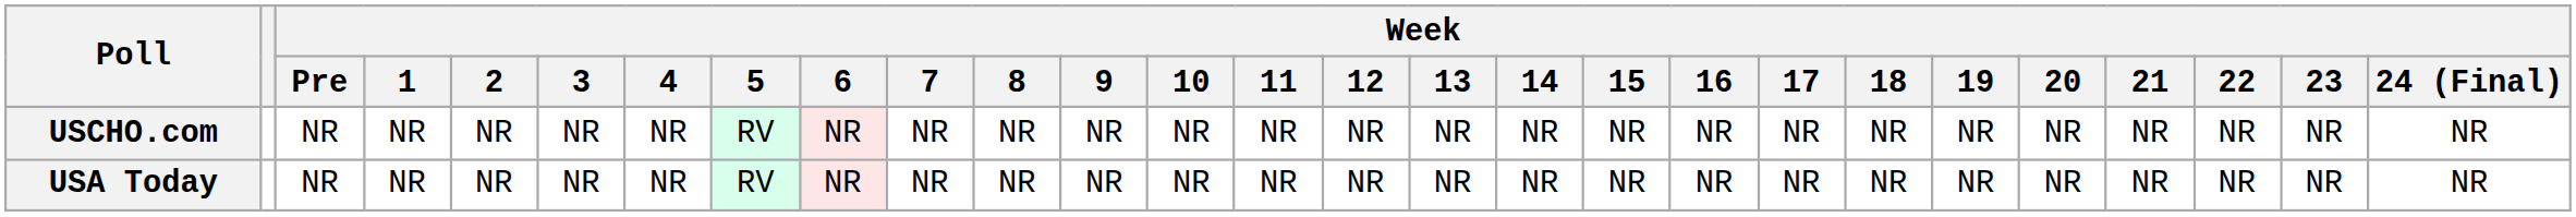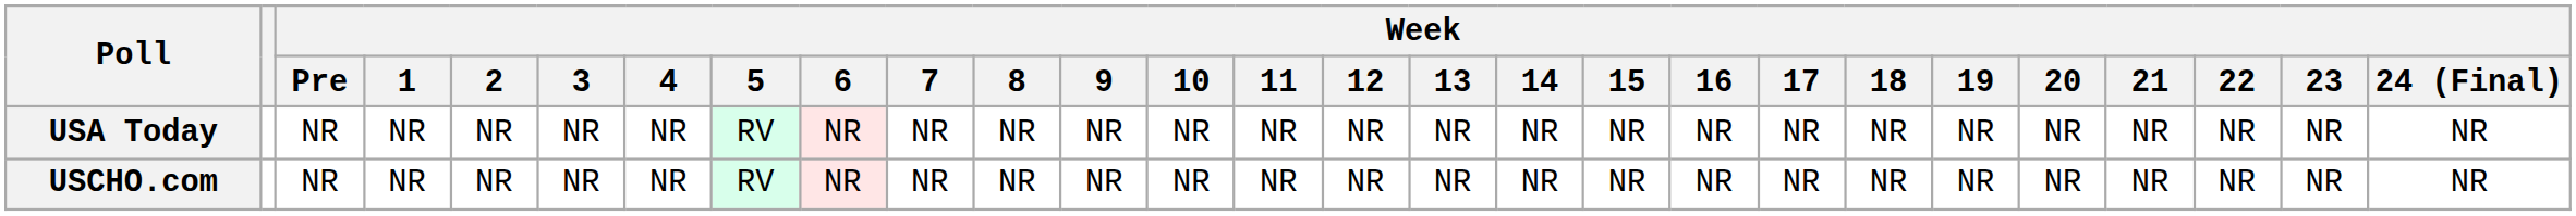 <table class="wikitable" style="white-space:nowrap;">
 <tr>
 <th scope="col" width="100" rowspan="2">Poll</th>
 <th rowspan="2"></th>
 <th colspan="25">Week</th>
 </tr>
 <tr>
 <th scope="col" width="30">Pre</th>
 <th scope="col" width="30">1</th>
 <th scope="col" width="30">2</th>
 <th scope="col" width="30">3</th>
 <th scope="col" width="30">4</th>
 <th scope="col" width="30">5</th>
 <th scope="col" width="30">6</th>
 <th scope="col" width="30">7</th>
 <th scope="col" width="30">8</th>
 <th scope="col" width="30">9</th>
 <th scope="col" width="30">10</th>
 <th scope="col" width="30">11</th>
 <th scope="col" width="30">12</th>
 <th scope="col" width="30">13</th>
 <th scope="col" width="30">14</th>
 <th scope="col" width="30">15</th>
 <th scope="col" width="30">16</th>
 <th scope="col" width="30">17</th>
 <th scope="col" width="30">18</th>
 <th scope="col" width="30">19</th>
 <th scope="col" width="30">20</th>
 <th scope="col" width="30">21</th>
 <th scope="col" width="30">22</th>
 <th scope="col" width="30">23</th>
 <th scope="col" width="30">24 (Final)</th>
 </tr>
 <tr style="text-align:center;">
+<th>USA Today</th>
+<td bgcolor=FFFFFF></td>
+<td bgcolor=FFFFFF>NR</td>
+<td bgcolor=FFFFFF>NR</td>
+<td bgcolor=FFFFFF>NR</td>
+<td bgcolor=FFFFFF>NR</td>
+<td bgcolor=FFFFFF>NR</td>
+<td bgcolor=D8FFEB>RV</td>
+<td bgcolor=FFE6E6>NR</td>
+<td bgcolor=FFFFFF>NR</td>
+<td bgcolor=FFFFFF>NR</td>
+<td bgcolor=FFFFFF>NR</td>
+<td bgcolor=FFFFFF>NR</td>
+<td bgcolor=FFFFFF>NR</td>
+<td bgcolor=FFFFFF>NR</td>
+<td bgcolor=FFFFFF>NR</td>
+<td bgcolor=FFFFFF>NR</td>
+<td bgcolor=FFFFFF>NR</td>
+<td bgcolor=FFFFFF>NR</td>
+<td bgcolor=FFFFFF>NR</td>
+<td bgcolor=FFFFFF>NR</td>
+<td bgcolor=FFFFFF>NR</td>
+<td bgcolor=FFFFFF>NR</td>
+<td bgcolor=FFFFFF>NR</td>
+<td bgcolor=FFFFFF>NR</td>
+<td bgcolor=FFFFFF>NR</td>
+<td bgcolor=FFFFFF>NR</td>
+</tr>
+<tr style="text-align:center;">
 <th>USCHO.com</th>
 <td bgcolor=FFFFFF></td>
 <td bgcolor=FFFFFF>NR</td>
 <td bgcolor=FFFFFF>NR</td>
 <td bgcolor=FFFFFF>NR</td>
 <td bgcolor=FFFFFF>NR</td>
 <td bgcolor=FFFFFF>NR</td>
 <td bgcolor=D8FFEB>RV</td>
 <td bgcolor=FFE6E6>NR</td>
 <td bgcolor=FFFFFF>NR</td>
 <td bgcolor=FFFFFF>NR</td>
 <td bgcolor=FFFFFF>NR</td>
 <td bgcolor=FFFFFF>NR</td>
 <td bgcolor=FFFFFF>NR</td>
 <td bgcolor=FFFFFF>NR</td>
 <td bgcolor=FFFFFF>NR</td>
 <td bgcolor=FFFFFF>NR</td>
 <td bgcolor=FFFFFF>NR</td>
 <td bgcolor=FFFFFF>NR</td>
 <td bgcolor=FFFFFF>NR</td>
 <td bgcolor=FFFFFF>NR</td>
 <td bgcolor=FFFFFF>NR</td>
 <td bgcolor=FFFFFF>NR</td>
 <td bgcolor=FFFFFF>NR</td>
 <td bgcolor=FFFFFF>NR</td>
 <td bgcolor=FFFFFF>NR</td>
 <td bgcolor=FFFFFF>NR</td>
 </tr>
-<tr style="text-align:center;">
-<th>USA Today</th>
-<td bgcolor=FFFFFF></td>
-<td bgcolor=FFFFFF>NR</td>
-<td bgcolor=FFFFFF>NR</td>
-<td bgcolor=FFFFFF>NR</td>
-<td bgcolor=FFFFFF>NR</td>
-<td bgcolor=FFFFFF>NR</td>
-<td bgcolor=D8FFEB>RV</td>
-<td bgcolor=FFE6E6>NR</td>
-<td bgcolor=FFFFFF>NR</td>
-<td bgcolor=FFFFFF>NR</td>
-<td bgcolor=FFFFFF>NR</td>
-<td bgcolor=FFFFFF>NR</td>
-<td bgcolor=FFFFFF>NR</td>
-<td bgcolor=FFFFFF>NR</td>
-<td bgcolor=FFFFFF>NR</td>
-<td bgcolor=FFFFFF>NR</td>
-<td bgcolor=FFFFFF>NR</td>
-<td bgcolor=FFFFFF>NR</td>
-<td bgcolor=FFFFFF>NR</td>
-<td bgcolor=FFFFFF>NR</td>
-<td bgcolor=FFFFFF>NR</td>
-<td bgcolor=FFFFFF>NR</td>
-<td bgcolor=FFFFFF>NR</td>
-<td bgcolor=FFFFFF>NR</td>
-<td bgcolor=FFFFFF>NR</td>
-<td bgcolor=FFFFFF>NR</td>
-</tr>
 </table>
